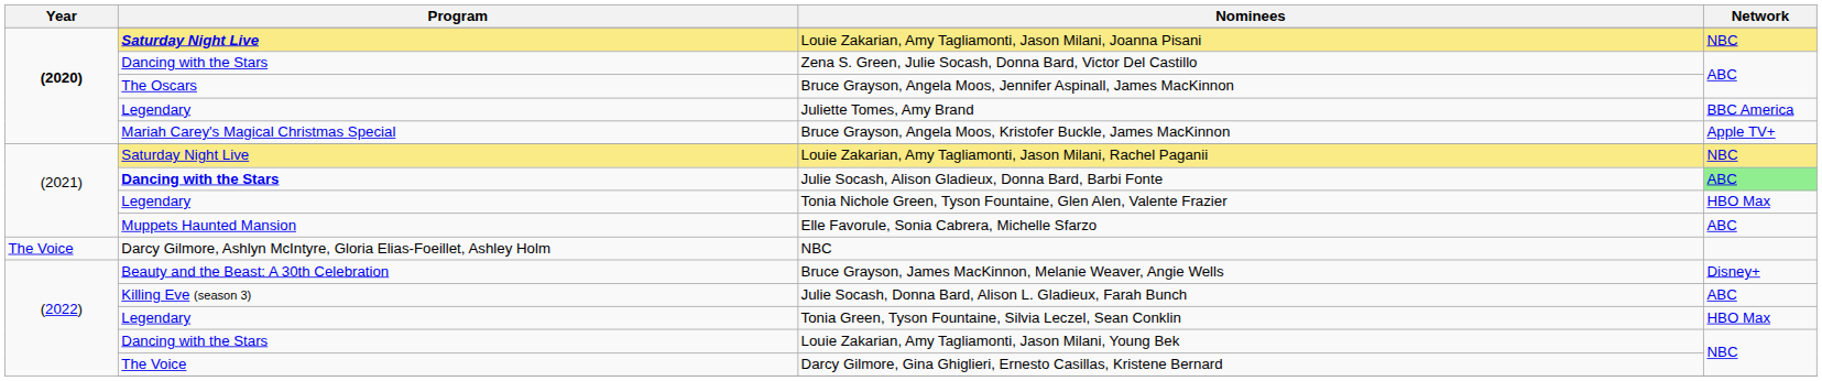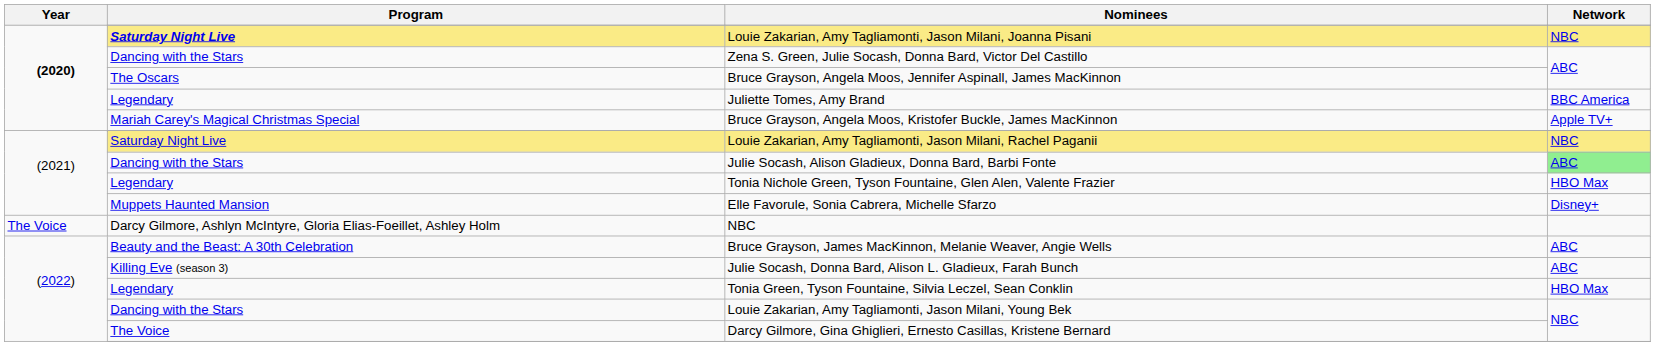 <table class="wikitable" style="width:100%">
 <tr bgcolor="#bebebe">
 <th width="5%">Year</th>
 <th width="30%">Program</th>
 <th width="40%">Nominees</th>
 <th width="5%">Network</th>
 </tr>
 <tr>
 <td rowspan=6 style="text-align:center"><strong>(2020)</strong><br> <br> </td>
 </tr>
 <tr style="background:#FAEB86">
 <td><strong><em><a href='#'>Saturday Night Live</a><em> <strong></td>
 <td></strong>Louie Zakarian, Amy Tagliamonti, Jason Milani, Joanna Pisani<strong></td>
 <td></strong><a href='#'>NBC</a><strong></td>
 </tr>
 <tr>
 <td></em><a href='#'>Dancing with the Stars</a><em></td>
 <td>Zena S. Green, Julie Socash, Donna Bard, Victor Del Castillo</td>
 <td rowspan="2"><a href='#'>ABC</a></td>
 </tr>
 <tr>
 <td></em><a href='#'>The Oscars</a><em></td>
 <td>Bruce Grayson, Angela Moos, Jennifer Aspinall, James MacKinnon</td>
 </tr>
 <tr>
 <td></em><a href='#'>Legendary</a><em></td>
 <td>Juliette Tomes, Amy Brand</td>
 <td><a href='#'>BBC America</a></td>
 </tr>
 <tr>
 <td></em><a href='#'>Mariah Carey's Magical Christmas Special</a><em></td>
 <td>Bruce Grayson, Angela Moos, Kristofer Buckle, James MacKinnon</td>
 <td><a href='#'>Apple TV+</a></td>
 </tr>
 <tr>
 <td rowspan=6 style="text-align:center"></strong>(2021)<strong><br> <br> </td>
 </tr>
 <tr>
 </tr>
 <tr style="background:#FAEB86">
 <td></em></strong><a href='#'>Saturday Night Live</a><strong><em></td>
 <td></strong>Louie Zakarian, Amy Tagliamonti, Jason Milani, Rachel Paganii<strong></td>
 <td></strong><a href='#'>NBC</a><strong></td>
 </tr>
 <tr>
-<td><strong></em><a href='#'>Dancing with the Stars</a><em></strong></td>
+<td></em><a href='#'>Dancing with the Stars</a><em></td>
 <td>Julie Socash, Alison Gladieux, Donna Bard, Barbi Fonte</td>
 <td style="background: lightgreen;"><a href='#'>ABC</a></td>
 </tr>
 <tr>
 <td></em><a href='#'>Legendary</a><em></td>
 <td>Tonia Nichole Green, Tyson Fountaine, Glen Alen, Valente Frazier</td>
 <td><a href='#'>HBO Max</a></td>
 </tr>
 <tr>
 <td></em><a href='#'>Muppets Haunted Mansion</a><em></td>
 <td>Elle Favorule, Sonia Cabrera, Michelle Sfarzo</td>
-<td><a href='#'>ABC</a></td>
+<td><a href='#'>Disney+</a></td>
 </tr>
 <tr>
 <td></em><a href='#'>The Voice</a><em></td>
 <td>Darcy Gilmore, Ashlyn McIntyre, Gloria Elias-Foeillet, Ashley Holm</td>
 <td>NBC</td>
 </tr>
 <tr>
 <td rowspan=6 style="text-align:center"></strong>(<a href='#'>2022</a>)<strong><br><br></td>
 <td></em><a href='#'>Beauty and the Beast: A 30th Celebration</a><em></td>
 <td>Bruce Grayson, James MacKinnon, Melanie Weaver, Angie Wells</td>
-<td><a href='#'>Disney+</a></td>
+<td><a href='#'>ABC</a></td>
 </tr>
 <tr>
 <td></em><a href='#'>Killing Eve</a> <small>(season 3)</small><em></td>
 <td>Julie Socash, Donna Bard, Alison L. Gladieux, Farah Bunch</td>
 <td><a href='#'>ABC</a></td>
 </tr>
 <tr>
 <td></em><a href='#'>Legendary</a><em></td>
 <td>Tonia Green, Tyson Fountaine, Silvia Leczel, Sean Conklin</td>
 <td><a href='#'>HBO Max</a></td>
 </tr>
 <tr>
 <td></em><a href='#'>Dancing with the Stars</a><em></td>
 <td>Louie Zakarian, Amy Tagliamonti, Jason Milani, Young Bek</td>
 <td rowspan="2"><a href='#'>NBC</a></td>
 </tr>
 <tr>
 <td></em><a href='#'>The Voice</a><em></td>
 <td>Darcy Gilmore, Gina Ghiglieri, Ernesto Casillas, Kristene Bernard</td>
 </tr>
 <tr>
 </tr>
 </table>
